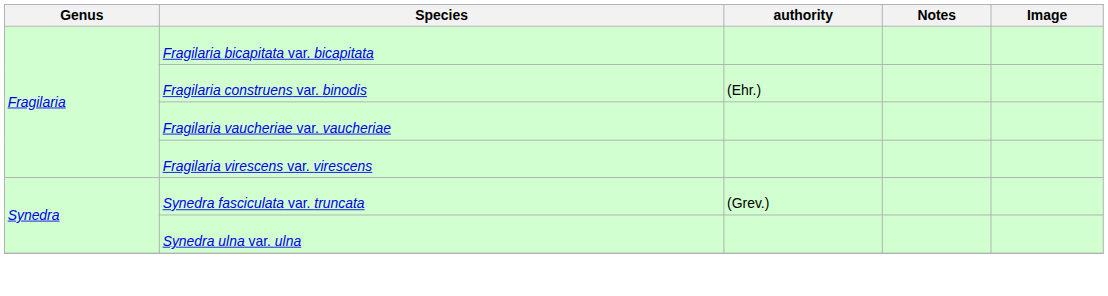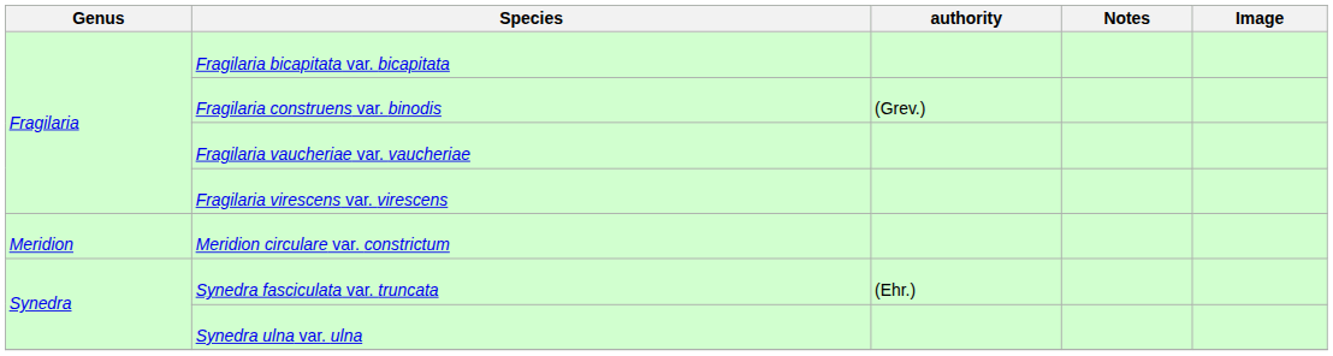 <table class="wikitable" align="center" width="100%" style="background:#D1FFCF;">
 <tr>
 <th>Genus</th>
 <th>Species</th>
 <th>authority</th>
 <th>Notes</th>
 <th>Image</th>
 </tr>
 <tr>
 <td rowspan=4><em><a href='#'>Fragilaria</a></em></td>
 <td><br><a href='#'><em>Fragilaria bicapitata</em> var. <em>bicapitata</em></a></td>
 <td></td>
 <td></td>
 <td></td>
 </tr>
 <tr>
 <td><br><a href='#'><em>Fragilaria construens</em> var. <em>binodis</em></a></td>
-<td><br>(Ehr.)</td>
+<td><br>(Grev.)</td>
 <td></td>
 <td></td>
 </tr>
 <tr>
 <td><br><a href='#'><em>Fragilaria vaucheriae</em> var. <em>vaucheriae</em></a></td>
 <td></td>
 <td></td>
 <td></td>
 </tr>
 <tr>
 <td><br><a href='#'><em>Fragilaria virescens</em> var. <em>virescens</em></a></td>
 <td></td>
 <td></td>
 <td></td>
 </tr>
 <tr>
+<td><br><em><a href='#'>Meridion</a></em></td>
+<td><br><a href='#'><em>Meridion circulare</em> var. <em>constrictum</em></a></td>
+<td></td>
+<td></td>
+<td></td>
+</tr>
+<tr>
 <td rowspan=2><em><a href='#'>Synedra</a></em></td>
 <td><br><a href='#'><em>Synedra fasciculata</em> var. <em>truncata</em></a></td>
-<td><br>(Grev.)</td>
+<td><br>(Ehr.)</td>
 <td></td>
 <td></td>
 </tr>
 <tr>
 <td><br><a href='#'><em>Synedra ulna</em> var. <em>ulna</em></a></td>
 <td></td>
 <td></td>
 <td></td>
 </tr>
 <tr>
 </tr>
 </table>
